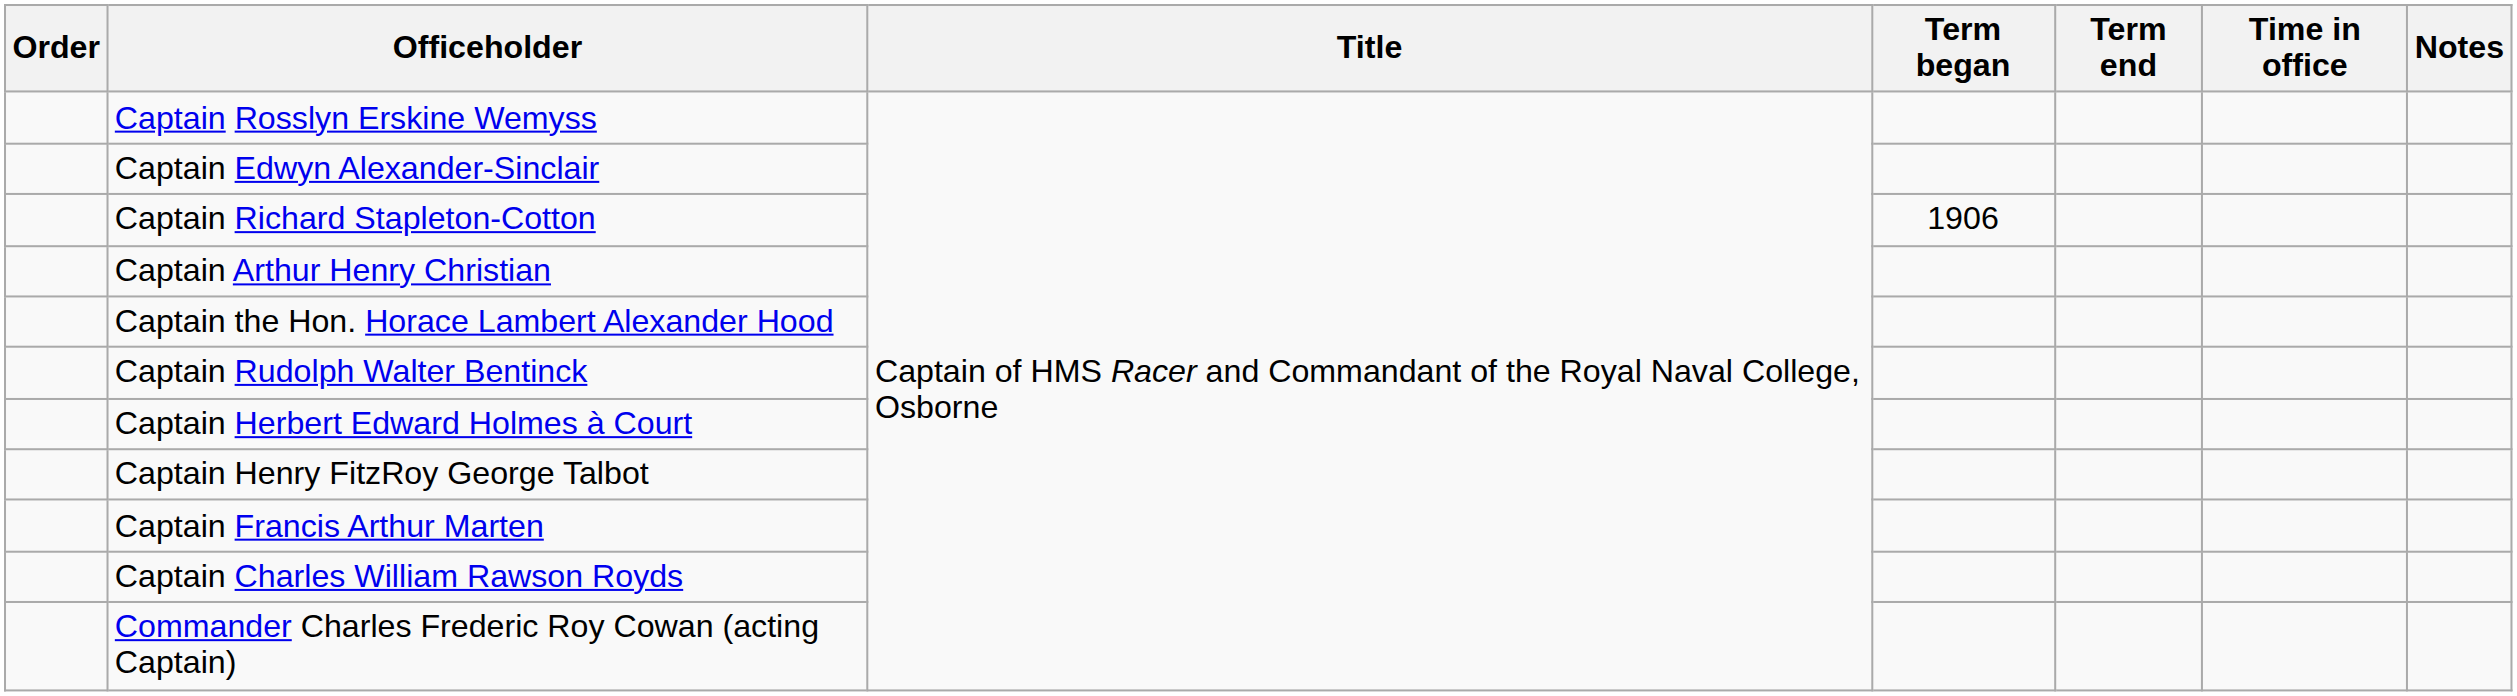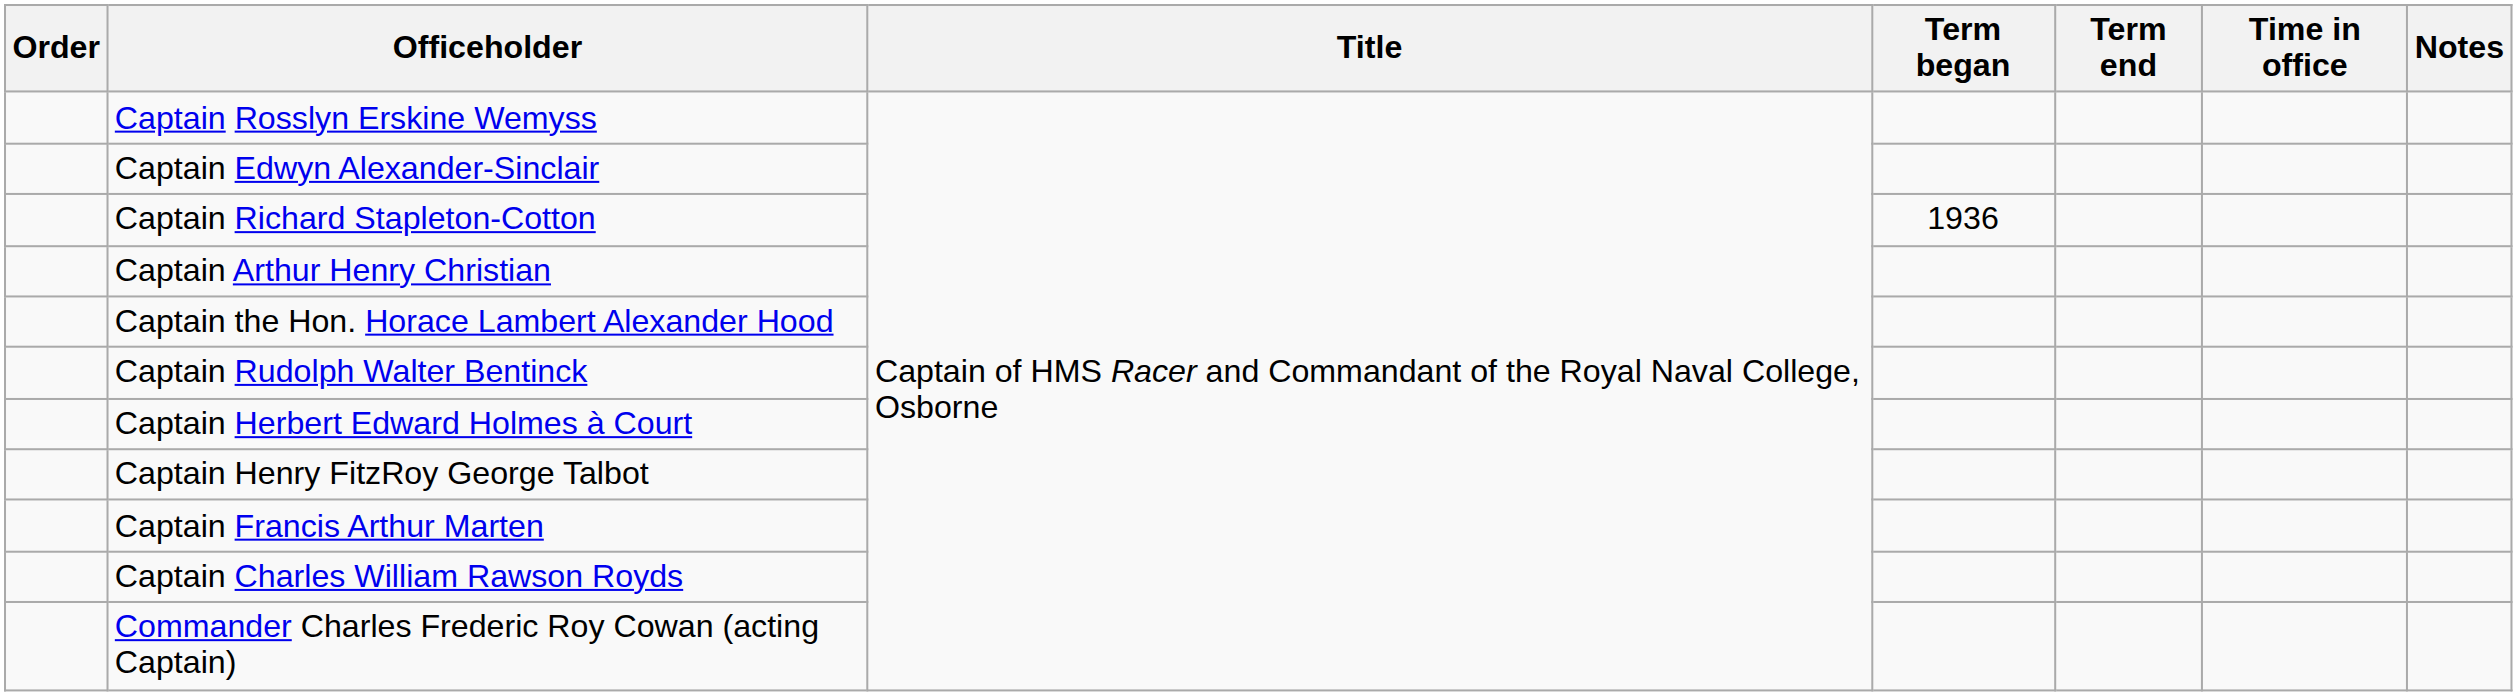 <table class="wikitable" width="auto" style="text-align: center">
 <tr>
 <th>Order</th>
 <th>Officeholder</th>
 <th>Title</th>
 <th>Term began</th>
 <th>Term end</th>
 <th>Time in office</th>
 <th>Notes</th>
 </tr>
 <tr>
 <td></td>
 <td align=left><a href='#'>Captain</a> <a href='#'>Rosslyn Erskine Wemyss</a></td>
 <td align=left rowspan=11>Captain of HMS <em>Racer</em> and Commandant of the Royal Naval College, Osborne</td>
 <td></td>
 <td></td>
 <td align=right></td>
 <td></td>
 </tr>
 <tr>
 <td></td>
 <td align=left>Captain <a href='#'>Edwyn Alexander-Sinclair</a></td>
 <td></td>
 <td></td>
 <td></td>
 <td></td>
 </tr>
 <tr>
 <td></td>
 <td align=left>Captain <a href='#'>Richard Stapleton-Cotton</a></td>
-<td>1906</td>
+<td>1936</td>
 <td></td>
 <td></td>
 <td></td>
 </tr>
 <tr>
 <td></td>
 <td align=left>Captain <a href='#'>Arthur Henry Christian</a></td>
 <td></td>
 <td></td>
 <td align=right></td>
 <td></td>
 </tr>
 <tr>
 <td></td>
 <td align=left>Captain the Hon. <a href='#'>Horace Lambert Alexander Hood</a></td>
 <td></td>
 <td></td>
 <td align=right></td>
 <td></td>
 </tr>
 <tr>
 <td></td>
 <td align=left>Captain <a href='#'>Rudolph Walter Bentinck</a></td>
 <td></td>
 <td></td>
 <td align=right></td>
 <td></td>
 </tr>
 <tr>
 <td></td>
 <td align=left>Captain <a href='#'>Herbert Edward Holmes à Court</a></td>
 <td></td>
 <td></td>
 <td align=right></td>
 <td></td>
 </tr>
 <tr>
 <td></td>
 <td align=left>Captain Henry FitzRoy George Talbot</td>
 <td></td>
 <td></td>
 <td align=right></td>
 <td></td>
 </tr>
 <tr>
 <td></td>
 <td align=left>Captain <a href='#'>Francis Arthur Marten</a></td>
 <td></td>
 <td></td>
 <td align=right></td>
 <td></td>
 </tr>
 <tr>
 <td></td>
 <td align=left>Captain <a href='#'>Charles William Rawson Royds</a></td>
 <td></td>
 <td></td>
 <td align=right></td>
 <td></td>
 </tr>
 <tr>
 <td></td>
 <td align=left><a href='#'>Commander</a> Charles Frederic Roy Cowan (acting Captain)</td>
 <td></td>
 <td></td>
 <td align=right></td>
 <td></td>
 </tr>
 </table>
